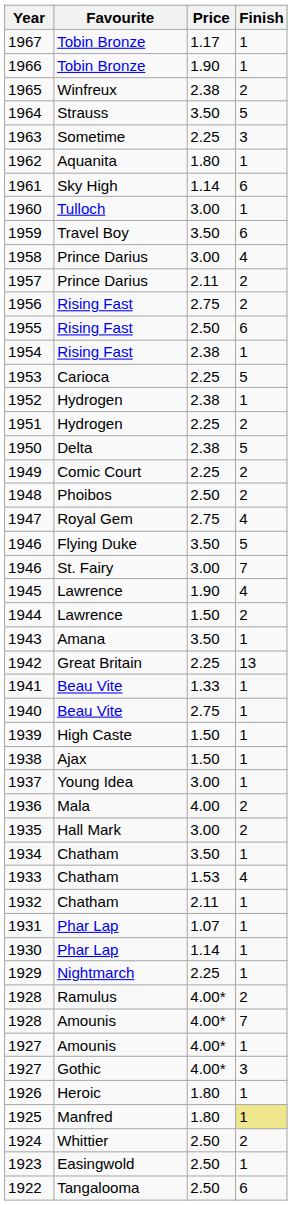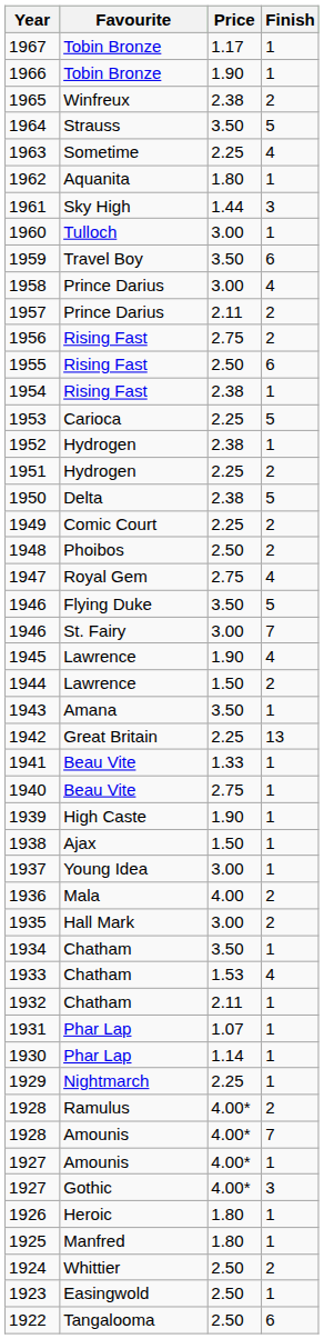 <table class="wikitable sortable" style="font-size:90%; float:left; margin-right:1em">
 <tr style="background:#6c6; text-align:center;">
 <th style="width:40px">Year<br></th>
 <th style="width:120px;">Favourite<br></th>
 <th style="width:40px;">Price<br></th>
 <th style="width:30px;">Finish<br></th>
 </tr>
 <tr>
 <td>1967</td>
 <td><a href='#'>Tobin Bronze</a></td>
 <td>1.17</td>
 <td>1</td>
 </tr>
 <tr>
 <td>1966</td>
 <td><a href='#'>Tobin Bronze</a></td>
 <td>1.90</td>
 <td>1</td>
 </tr>
 <tr>
 <td>1965</td>
 <td>Winfreux</td>
 <td>2.38</td>
 <td>2</td>
 </tr>
 <tr>
 <td>1964</td>
 <td>Strauss</td>
 <td>3.50</td>
 <td>5</td>
 </tr>
 <tr>
 <td>1963</td>
 <td>Sometime</td>
 <td>2.25</td>
-<td>3</td>
+<td>4</td>
 </tr>
 <tr>
 <td>1962</td>
 <td>Aquanita</td>
 <td>1.80</td>
 <td>1</td>
 </tr>
 <tr>
 <td>1961</td>
 <td>Sky High</td>
-<td>1.14</td>
-<td>6</td>
+<td>1.44</td>
+<td>3</td>
 </tr>
 <tr>
 <td>1960</td>
 <td><a href='#'>Tulloch</a></td>
 <td>3.00</td>
 <td>1</td>
 </tr>
 <tr>
 <td>1959</td>
 <td>Travel Boy</td>
 <td>3.50</td>
 <td>6</td>
 </tr>
 <tr>
 <td>1958</td>
 <td>Prince Darius</td>
 <td>3.00</td>
 <td>4</td>
 </tr>
 <tr>
 <td>1957</td>
 <td>Prince Darius</td>
 <td>2.11</td>
 <td>2</td>
 </tr>
 <tr>
 <td>1956</td>
 <td><a href='#'>Rising Fast</a></td>
 <td>2.75</td>
 <td>2</td>
 </tr>
 <tr>
 <td>1955</td>
 <td><a href='#'>Rising Fast</a></td>
 <td>2.50</td>
 <td>6</td>
 </tr>
 <tr>
 <td>1954</td>
 <td><a href='#'>Rising Fast</a></td>
 <td>2.38</td>
 <td>1</td>
 </tr>
 <tr>
 <td>1953</td>
 <td>Carioca</td>
 <td>2.25</td>
 <td>5</td>
 </tr>
 <tr>
 <td>1952</td>
 <td>Hydrogen</td>
 <td>2.38</td>
 <td>1</td>
 </tr>
 <tr>
 <td>1951</td>
 <td>Hydrogen</td>
 <td>2.25</td>
 <td>2</td>
 </tr>
 <tr>
 <td>1950</td>
 <td>Delta</td>
 <td>2.38</td>
 <td>5</td>
 </tr>
 <tr>
 <td>1949</td>
 <td>Comic Court</td>
 <td>2.25</td>
 <td>2</td>
 </tr>
 <tr>
 <td>1948</td>
 <td>Phoibos</td>
 <td>2.50</td>
 <td>2</td>
 </tr>
 <tr>
 <td>1947</td>
 <td>Royal Gem</td>
 <td>2.75</td>
 <td>4</td>
 </tr>
 <tr>
 <td>1946</td>
 <td>Flying Duke</td>
 <td>3.50</td>
 <td>5</td>
 </tr>
 <tr>
 <td>1946</td>
 <td>St. Fairy</td>
 <td>3.00</td>
 <td>7</td>
 </tr>
 <tr>
 <td>1945</td>
 <td>Lawrence</td>
 <td>1.90</td>
 <td>4</td>
 </tr>
 <tr>
 <td>1944</td>
 <td>Lawrence</td>
 <td>1.50</td>
 <td>2</td>
 </tr>
 <tr>
 <td>1943</td>
 <td>Amana</td>
 <td>3.50</td>
 <td>1</td>
 </tr>
 <tr>
 <td>1942</td>
 <td>Great Britain</td>
 <td>2.25</td>
 <td>13</td>
 </tr>
 <tr>
 <td>1941</td>
 <td><a href='#'>Beau Vite</a></td>
 <td>1.33</td>
 <td>1</td>
 </tr>
 <tr>
 <td>1940</td>
 <td><a href='#'>Beau Vite</a></td>
 <td>2.75</td>
 <td>1</td>
 </tr>
 <tr>
 <td>1939</td>
 <td>High Caste</td>
-<td>1.50</td>
+<td>1.90</td>
 <td>1</td>
 </tr>
 <tr>
 <td>1938</td>
 <td>Ajax</td>
 <td>1.50</td>
 <td>1</td>
 </tr>
 <tr>
 <td>1937</td>
 <td>Young Idea</td>
 <td>3.00</td>
 <td>1</td>
 </tr>
 <tr>
 <td>1936</td>
 <td>Mala</td>
 <td>4.00</td>
 <td>2</td>
 </tr>
 <tr>
 <td>1935</td>
 <td>Hall Mark</td>
 <td>3.00</td>
 <td>2</td>
 </tr>
 <tr>
 <td>1934</td>
 <td>Chatham</td>
 <td>3.50</td>
 <td>1</td>
 </tr>
 <tr>
 <td>1933</td>
 <td>Chatham</td>
 <td>1.53</td>
 <td>4</td>
 </tr>
 <tr>
 <td>1932</td>
 <td>Chatham</td>
 <td>2.11</td>
 <td>1</td>
 </tr>
 <tr>
 <td>1931</td>
 <td><a href='#'>Phar Lap</a></td>
 <td>1.07</td>
 <td>1</td>
 </tr>
 <tr>
 <td>1930</td>
 <td><a href='#'>Phar Lap</a></td>
 <td>1.14</td>
 <td>1</td>
 </tr>
 <tr>
 <td>1929</td>
 <td><a href='#'>Nightmarch</a></td>
 <td>2.25</td>
 <td>1</td>
 </tr>
 <tr>
 <td>1928</td>
 <td>Ramulus</td>
 <td>4.00*</td>
 <td>2</td>
 </tr>
 <tr>
 <td>1928</td>
 <td>Amounis</td>
 <td>4.00*</td>
 <td>7</td>
 </tr>
 <tr>
 <td>1927</td>
 <td>Amounis</td>
 <td>4.00*</td>
 <td>1</td>
 </tr>
 <tr>
 <td>1927</td>
 <td>Gothic</td>
 <td>4.00*</td>
 <td>3</td>
 </tr>
 <tr>
 <td>1926</td>
 <td>Heroic</td>
 <td>1.80</td>
 <td>1</td>
 </tr>
 <tr>
 <td>1925</td>
 <td>Manfred</td>
 <td>1.80</td>
-<td style="background: khaki;">1</td>
+<td>1</td>
 </tr>
 <tr>
 <td>1924</td>
 <td>Whittier</td>
 <td>2.50</td>
 <td>2</td>
 </tr>
 <tr>
 <td>1923</td>
 <td>Easingwold</td>
 <td>2.50</td>
 <td>1</td>
 </tr>
 <tr>
 <td>1922</td>
 <td>Tangalooma</td>
 <td>2.50</td>
 <td>6</td>
 </tr>
 </table>
